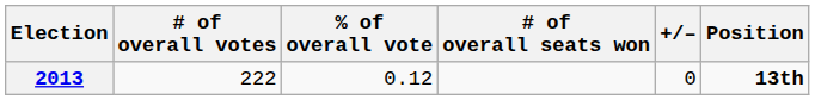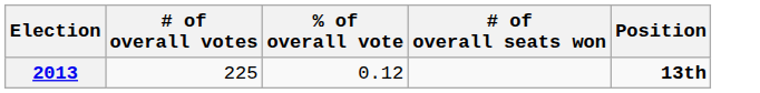 <table class="wikitable" style="text-align: right;">
 <tr>
 <th>Election</th>
 <th># of<br>overall votes</th>
 <th>% of<br>overall vote</th>
 <th># of<br>overall seats won</th>
-<th>+/–</th>
 <th>Position</th>
 </tr>
 <tr>
 <th><a href='#'>2013</a></th>
-<td> 222</td>
+<td> 225</td>
 <td> 0.12</td>
 <td></td>
-<td> 0</td>
 <td><strong> 13th</strong></td>
 </tr>
 </table>
